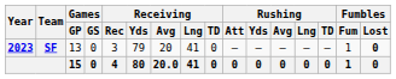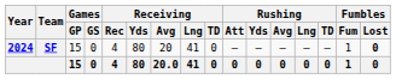 <table class="wikitable" style="text-align:center;">
 <tr>
 <th rowspan="2">Year</th>
 <th rowspan="2">Team</th>
 <th colspan="2">Games</th>
 <th colspan="5">Receiving</th>
 <th colspan="5">Rushing</th>
 <th colspan="2">Fumbles</th>
 </tr>
 <tr>
 <th>GP</th>
 <th>GS</th>
 <th>Rec</th>
 <th>Yds</th>
 <th>Avg</th>
 <th>Lng</th>
 <th>TD</th>
 <th>Att</th>
 <th>Yds</th>
 <th>Avg</th>
 <th>Lng</th>
 <th>TD</th>
 <th>Fum</th>
 <th>Lost</th>
 </tr>
 <tr>
-<th><a href='#'>2023</a></th>
+<th><a href='#'>2024</a></th>
 <th><a href='#'>SF</a></th>
-<td>13</td>
+<td>15</td>
 <td>0</td>
-<td>3</td>
-<td>79</td>
+<td>4</td>
+<td>80</td>
 <td>20</td>
 <td>41</td>
 <td>0</td>
 <td>—</td>
 <td>—</td>
 <td>—</td>
 <td>—</td>
 <td>—</td>
 <td>1</td>
 <td><strong>0</strong></td>
 </tr>
 <tr>
 <th colspan="2"></th>
 <th>15</th>
 <th>0</th>
 <th>4</th>
 <th>80</th>
 <th>20.0</th>
 <th>41</th>
 <th>0</th>
 <th>0</th>
 <th>0</th>
 <th>0</th>
 <th>0</th>
 <th>0</th>
 <th>1</th>
 <th>0</th>
 </tr>
 </table>
